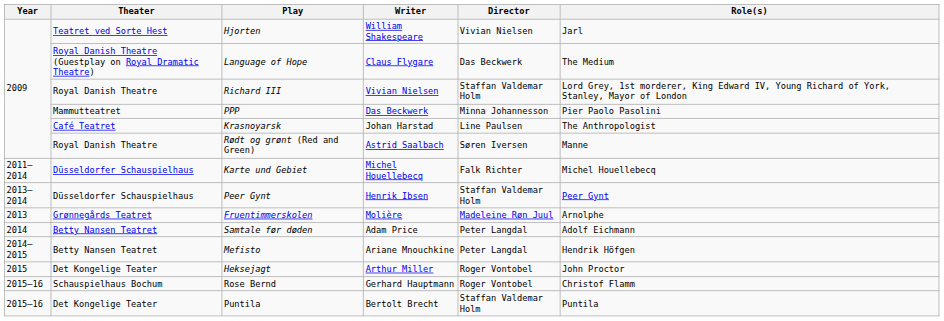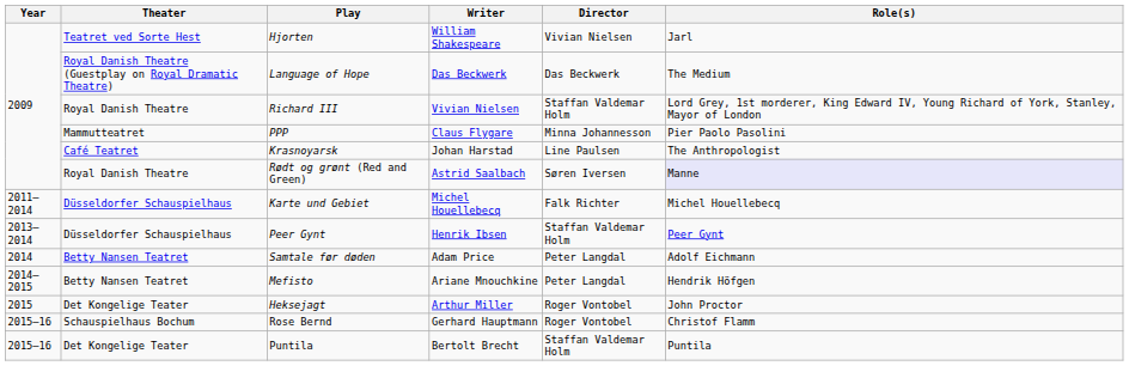 <table class="wikitable" width="100%" style="font-size: 90%;">
 <tr>
 <th>Year</th>
 <th>Theater</th>
 <th>Play</th>
 <th>Writer</th>
 <th>Director</th>
 <th>Role(s)</th>
 </tr>
 <tr>
 <td rowspan="6">2009</td>
 <td><a href='#'>Teatret ved Sorte Hest</a></td>
 <td><em>Hjorten</em></td>
 <td><a href='#'>William Shakespeare</a></td>
 <td>Vivian Nielsen</td>
 <td>Jarl</td>
 </tr>
 <tr>
 <td><a href='#'>Royal Danish Theatre</a><br>(Guestplay on <a href='#'>Royal Dramatic Theatre</a>)</td>
 <td><em>Language of Hope</em></td>
-<td><a href='#'>Claus Flygare</a></td>
+<td><a href='#'>Das Beckwerk</a></td>
 <td>Das Beckwerk</td>
 <td>The Medium</td>
 </tr>
 <tr>
 <td>Royal Danish Theatre</td>
 <td><em>Richard III</em></td>
 <td><a href='#'>Vivian Nielsen</a></td>
 <td>Staffan Valdemar Holm</td>
 <td>Lord Grey, 1st morderer, King Edward IV, Young Richard of York, Stanley, Mayor of London</td>
 </tr>
 <tr>
 <td>Mammutteatret</td>
 <td><em>PPP</em></td>
-<td><a href='#'>Das Beckwerk</a></td>
+<td><a href='#'>Claus Flygare</a></td>
 <td>Minna Johannesson</td>
 <td>Pier Paolo Pasolini</td>
 </tr>
 <tr>
 <td><a href='#'>Café Teatret</a></td>
 <td><em>Krasnoyarsk</em></td>
 <td>Johan Harstad</td>
 <td>Line Paulsen</td>
 <td>The Anthropologist</td>
 </tr>
 <tr>
 <td>Royal Danish Theatre</td>
 <td><em>Rødt og grønt</em> (Red and Green)</td>
 <td><a href='#'>Astrid Saalbach</a></td>
 <td>Søren Iversen</td>
-<td>Manne</td>
+<td style="background: lavender;">Manne</td>
 </tr>
 <tr>
 <td>2011–2014</td>
 <td><a href='#'>Düsseldorfer Schauspielhaus</a></td>
 <td><em>Karte und Gebiet</em></td>
 <td><a href='#'>Michel Houellebecq</a></td>
 <td>Falk Richter</td>
 <td>Michel Houellebecq</td>
 </tr>
 <tr>
 <td>2013–2014</td>
 <td>Düsseldorfer Schauspielhaus</td>
 <td><em>Peer Gynt</em></td>
 <td><a href='#'>Henrik Ibsen</a></td>
 <td>Staffan Valdemar Holm</td>
 <td><a href='#'>Peer Gynt</a></td>
-</tr>
-<tr>
-<td>2013</td>
-<td><a href='#'>Grønnegårds Teatret</a></td>
-<td><em><a href='#'>Fruentimmerskolen</a></em></td>
-<td><a href='#'>Molière</a></td>
-<td><a href='#'>Madeleine Røn Juul</a></td>
-<td>Arnolphe</td>
 </tr>
 <tr>
 <td>2014</td>
 <td><a href='#'>Betty Nansen Teatret</a></td>
 <td><em>Samtale før døden</em></td>
 <td>Adam Price</td>
 <td>Peter Langdal</td>
 <td>Adolf Eichmann</td>
 </tr>
 <tr>
 <td>2014–2015</td>
 <td>Betty Nansen Teatret</td>
 <td><em>Mefisto</em></td>
 <td>Ariane Mnouchkine</td>
 <td>Peter Langdal</td>
 <td>Hendrik Höfgen</td>
 </tr>
 <tr>
 <td>2015</td>
 <td>Det Kongelige Teater</td>
 <td><em>Heksejagt</em></td>
 <td><a href='#'>Arthur Miller</a></td>
 <td>Roger Vontobel</td>
 <td>John Proctor</td>
 </tr>
 <tr>
 <td>2015–16</td>
 <td>Schauspielhaus Bochum</td>
 <td>Rose Bernd</td>
 <td>Gerhard Hauptmann</td>
 <td>Roger Vontobel</td>
 <td>Christof Flamm</td>
 </tr>
 <tr>
 <td>2015–16</td>
 <td>Det Kongelige Teater</td>
 <td>Puntila</td>
 <td>Bertolt Brecht</td>
 <td>Staffan Valdemar Holm</td>
 <td>Puntila</td>
 </tr>
 </table>
